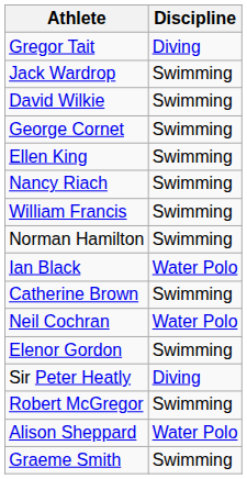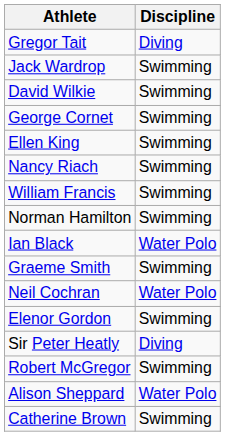 <table class="wikitable unsortable">
 <tr>
 <th>Athlete</th>
 <th>Discipline</th>
 </tr>
 <tr>
 <td><a href='#'>Gregor Tait</a></td>
 <td><a href='#'>Diving</a></td>
 </tr>
 <tr>
 <td><a href='#'>Jack Wardrop</a></td>
 <td>Swimming</td>
 </tr>
 <tr>
 <td><a href='#'>David Wilkie</a></td>
 <td>Swimming</td>
 </tr>
 <tr>
 <td><a href='#'>George Cornet</a></td>
 <td>Swimming</td>
 </tr>
 <tr>
 <td><a href='#'>Ellen King</a></td>
 <td>Swimming</td>
 </tr>
 <tr>
 <td><a href='#'>Nancy Riach</a></td>
 <td>Swimming</td>
 </tr>
 <tr>
 <td><a href='#'>William Francis</a></td>
 <td>Swimming</td>
 </tr>
 <tr>
 <td>Norman Hamilton</td>
 <td>Swimming</td>
 </tr>
 <tr>
 <td><a href='#'>Ian Black</a></td>
 <td><a href='#'>Water Polo</a></td>
 </tr>
 <tr>
-<td><a href='#'>Catherine Brown</a></td>
+<td><a href='#'>Graeme Smith</a></td>
 <td>Swimming</td>
 </tr>
 <tr>
 <td><a href='#'>Neil Cochran</a></td>
 <td><a href='#'>Water Polo</a></td>
 </tr>
 <tr>
 <td><a href='#'>Elenor Gordon</a></td>
 <td>Swimming</td>
 </tr>
 <tr>
 <td>Sir <a href='#'>Peter Heatly</a></td>
 <td><a href='#'>Diving</a></td>
 </tr>
 <tr>
 <td><a href='#'>Robert McGregor</a></td>
 <td>Swimming</td>
 </tr>
 <tr>
 <td><a href='#'>Alison Sheppard</a></td>
 <td><a href='#'>Water Polo</a></td>
 </tr>
 <tr>
-<td><a href='#'>Graeme Smith</a></td>
+<td><a href='#'>Catherine Brown</a></td>
 <td>Swimming</td>
 </tr>
 </table>
